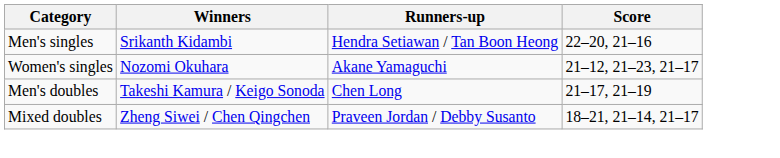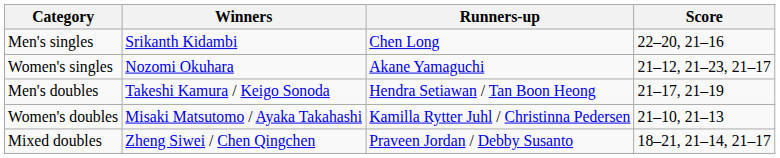 <table class=wikitable style="white-space:nowrap;">
 <tr>
 <th>Category</th>
 <th>Winners</th>
 <th>Runners-up</th>
 <th>Score</th>
 </tr>
 <tr>
 <td>Men's singles</td>
 <td> <a href='#'>Srikanth Kidambi</a></td>
-<td> <a href='#'>Hendra Setiawan</a> /  <a href='#'>Tan Boon Heong</a></td>
+<td> <a href='#'>Chen Long</a></td>
 <td>22–20, 21–16</td>
 </tr>
 <tr>
 <td>Women's singles</td>
 <td> <a href='#'>Nozomi Okuhara</a></td>
 <td> <a href='#'>Akane Yamaguchi</a></td>
 <td>21–12, 21–23, 21–17</td>
 </tr>
 <tr>
 <td>Men's doubles</td>
 <td><a href='#'>Takeshi Kamura</a> / <a href='#'>Keigo Sonoda</a></td>
-<td> <a href='#'>Chen Long</a></td>
+<td> <a href='#'>Hendra Setiawan</a> /  <a href='#'>Tan Boon Heong</a></td>
 <td>21–17, 21–19</td>
+</tr>
+<tr>
+<td>Women's doubles</td>
+<td> <a href='#'>Misaki Matsutomo</a> / <a href='#'>Ayaka Takahashi</a></td>
+<td> <a href='#'>Kamilla Rytter Juhl</a> / <a href='#'>Christinna Pedersen</a></td>
+<td>21–10, 21–13</td>
 </tr>
 <tr>
 <td>Mixed doubles</td>
 <td> <a href='#'>Zheng Siwei</a> / <a href='#'>Chen Qingchen</a></td>
 <td> <a href='#'>Praveen Jordan</a> / <a href='#'>Debby Susanto</a></td>
 <td>18–21, 21–14, 21–17</td>
 </tr>
 </table>
